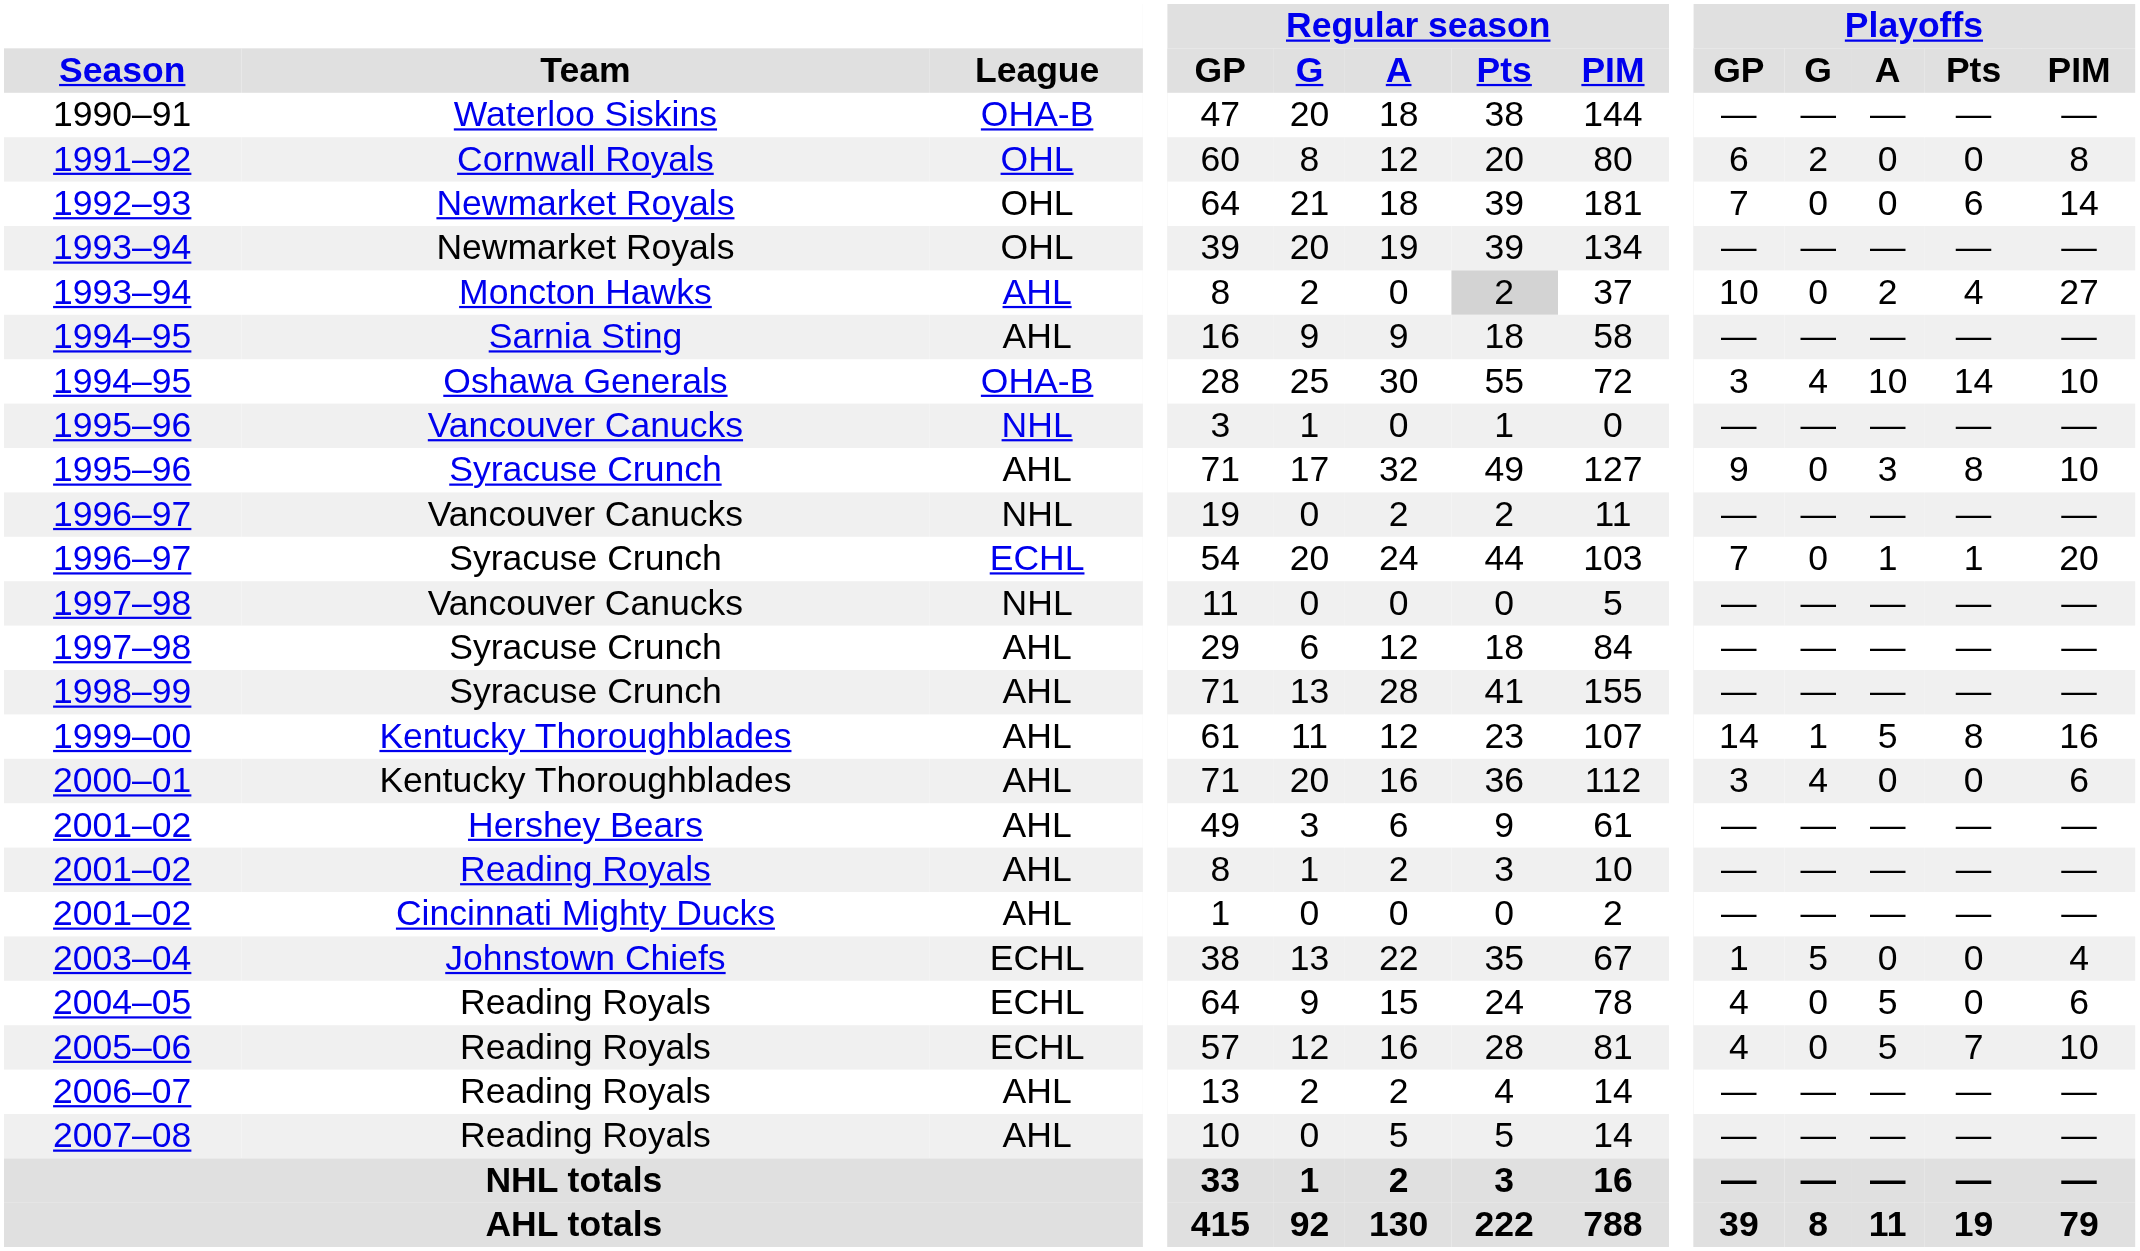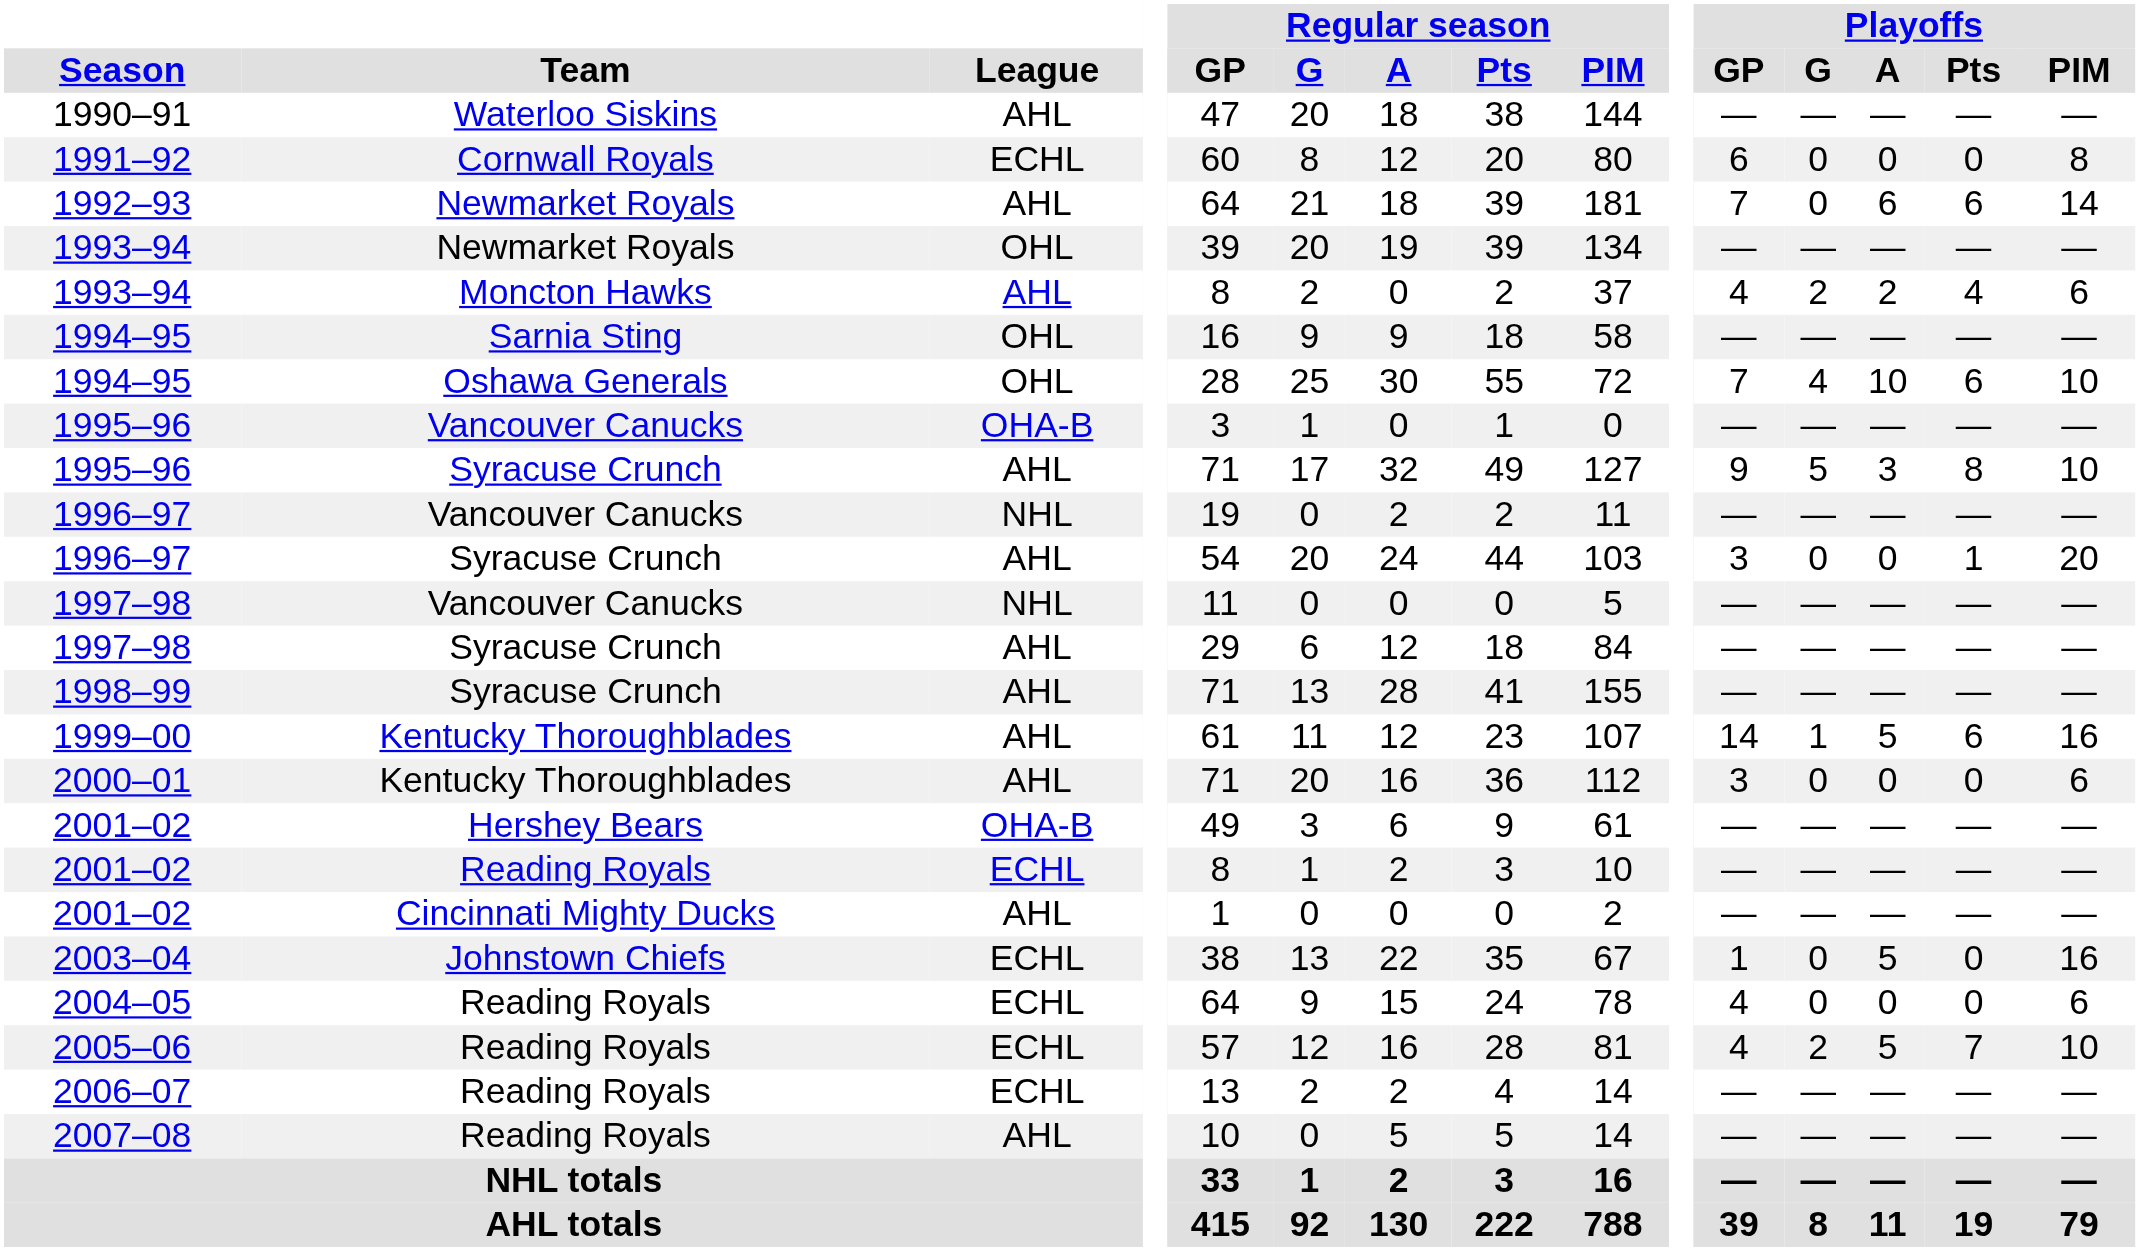 <table border="0" cellpadding="1" cellspacing="0" style="text-align:center; width:60em">
 <tr bgcolor="#e0e0e0">
 <th colspan="3" bgcolor="#ffffff"> </th>
 <th rowspan="99" bgcolor="#ffffff"> </th>
 <th colspan="5"><a href='#'>Regular season</a></th>
 <th rowspan="99" bgcolor="#ffffff"> </th>
 <th colspan="5"><a href='#'>Playoffs</a></th>
 </tr>
 <tr bgcolor="#e0e0e0">
 <th><a href='#'>Season</a></th>
 <th>Team</th>
 <th>League</th>
 <th>GP</th>
 <th><a href='#'>G</a></th>
 <th><a href='#'>A</a></th>
 <th><a href='#'>Pts</a></th>
 <th><a href='#'>PIM</a></th>
 <th>GP</th>
 <th>G</th>
 <th>A</th>
 <th>Pts</th>
 <th>PIM</th>
 </tr>
 <tr>
 <td>1990–91</td>
 <td><a href='#'>Waterloo Siskins</a></td>
-<td><a href='#'>OHA-B</a></td>
+<td>AHL</td>
 <td>47</td>
 <td>20</td>
 <td>18</td>
 <td>38</td>
 <td>144</td>
 <td>—</td>
 <td>—</td>
 <td>—</td>
 <td>—</td>
 <td>—</td>
 </tr>
 <tr bgcolor="#f0f0f0">
 <td><a href='#'>1991–92</a></td>
 <td><a href='#'>Cornwall Royals</a></td>
-<td><a href='#'>OHL</a></td>
+<td>ECHL</td>
 <td>60</td>
 <td>8</td>
 <td>12</td>
 <td>20</td>
 <td>80</td>
 <td>6</td>
-<td>2</td>
+<td>0</td>
 <td>0</td>
 <td>0</td>
 <td>8</td>
 </tr>
 <tr>
 <td><a href='#'>1992–93</a></td>
 <td><a href='#'>Newmarket Royals</a></td>
-<td>OHL</td>
+<td>AHL</td>
 <td>64</td>
 <td>21</td>
 <td>18</td>
 <td>39</td>
 <td>181</td>
 <td>7</td>
 <td>0</td>
-<td>0</td>
+<td>6</td>
 <td>6</td>
 <td>14</td>
 </tr>
 <tr bgcolor="#f0f0f0">
 <td><a href='#'>1993–94</a></td>
 <td>Newmarket Royals</td>
 <td>OHL</td>
 <td>39</td>
 <td>20</td>
 <td>19</td>
 <td>39</td>
 <td>134</td>
 <td>—</td>
 <td>—</td>
 <td>—</td>
 <td>—</td>
 <td>—</td>
 </tr>
 <tr>
 <td><a href='#'>1993–94</a></td>
 <td><a href='#'>Moncton Hawks</a></td>
 <td><a href='#'>AHL</a></td>
 <td>8</td>
 <td>2</td>
 <td>0</td>
-<td style="background: lightgrey;">2</td>
+<td>2</td>
 <td>37</td>
-<td>10</td>
-<td>0</td>
+<td>4</td>
+<td>2</td>
 <td>2</td>
 <td>4</td>
-<td>27</td>
+<td>6</td>
 </tr>
 <tr bgcolor="#f0f0f0">
 <td><a href='#'>1994–95</a></td>
 <td><a href='#'>Sarnia Sting</a></td>
-<td>AHL</td>
+<td>OHL</td>
 <td>16</td>
 <td>9</td>
 <td>9</td>
 <td>18</td>
 <td>58</td>
 <td>—</td>
 <td>—</td>
 <td>—</td>
 <td>—</td>
 <td>—</td>
 </tr>
 <tr>
 <td><a href='#'>1994–95</a></td>
 <td><a href='#'>Oshawa Generals</a></td>
-<td><a href='#'>OHA-B</a></td>
+<td>OHL</td>
 <td>28</td>
 <td>25</td>
 <td>30</td>
 <td>55</td>
 <td>72</td>
-<td>3</td>
+<td>7</td>
 <td>4</td>
 <td>10</td>
-<td>14</td>
+<td>6</td>
 <td>10</td>
 </tr>
 <tr bgcolor="#f0f0f0">
 <td><a href='#'>1995–96</a></td>
 <td><a href='#'>Vancouver Canucks</a></td>
-<td><a href='#'>NHL</a></td>
+<td><a href='#'>OHA-B</a></td>
 <td>3</td>
 <td>1</td>
 <td>0</td>
 <td>1</td>
 <td>0</td>
 <td>—</td>
 <td>—</td>
 <td>—</td>
 <td>—</td>
 <td>—</td>
 </tr>
 <tr>
 <td><a href='#'>1995–96</a></td>
 <td><a href='#'>Syracuse Crunch</a></td>
 <td>AHL</td>
 <td>71</td>
 <td>17</td>
 <td>32</td>
 <td>49</td>
 <td>127</td>
 <td>9</td>
-<td>0</td>
+<td>5</td>
 <td>3</td>
 <td>8</td>
 <td>10</td>
 </tr>
 <tr bgcolor="#f0f0f0">
 <td><a href='#'>1996–97</a></td>
 <td>Vancouver Canucks</td>
 <td>NHL</td>
 <td>19</td>
 <td>0</td>
 <td>2</td>
 <td>2</td>
 <td>11</td>
 <td>—</td>
 <td>—</td>
 <td>—</td>
 <td>—</td>
 <td>—</td>
 </tr>
 <tr>
 <td><a href='#'>1996–97</a></td>
 <td>Syracuse Crunch</td>
-<td><a href='#'>ECHL</a></td>
+<td>AHL</td>
 <td>54</td>
 <td>20</td>
 <td>24</td>
 <td>44</td>
 <td>103</td>
-<td>7</td>
+<td>3</td>
 <td>0</td>
-<td>1</td>
+<td>0</td>
 <td>1</td>
 <td>20</td>
 </tr>
 <tr bgcolor="#f0f0f0">
 <td><a href='#'>1997–98</a></td>
 <td>Vancouver Canucks</td>
 <td>NHL</td>
 <td>11</td>
 <td>0</td>
 <td>0</td>
 <td>0</td>
 <td>5</td>
 <td>—</td>
 <td>—</td>
 <td>—</td>
 <td>—</td>
 <td>—</td>
 </tr>
 <tr>
 <td><a href='#'>1997–98</a></td>
 <td>Syracuse Crunch</td>
 <td>AHL</td>
 <td>29</td>
 <td>6</td>
 <td>12</td>
 <td>18</td>
 <td>84</td>
 <td>—</td>
 <td>—</td>
 <td>—</td>
 <td>—</td>
 <td>—</td>
 </tr>
 <tr bgcolor="#f0f0f0">
 <td><a href='#'>1998–99</a></td>
 <td>Syracuse Crunch</td>
 <td>AHL</td>
 <td>71</td>
 <td>13</td>
 <td>28</td>
 <td>41</td>
 <td>155</td>
 <td>—</td>
 <td>—</td>
 <td>—</td>
 <td>—</td>
 <td>—</td>
 </tr>
 <tr>
 <td><a href='#'>1999–00</a></td>
 <td><a href='#'>Kentucky Thoroughblades</a></td>
 <td>AHL</td>
 <td>61</td>
 <td>11</td>
 <td>12</td>
 <td>23</td>
 <td>107</td>
 <td>14</td>
 <td>1</td>
 <td>5</td>
-<td>8</td>
+<td>6</td>
 <td>16</td>
 </tr>
 <tr bgcolor="#f0f0f0">
 <td><a href='#'>2000–01</a></td>
 <td>Kentucky Thoroughblades</td>
 <td>AHL</td>
 <td>71</td>
 <td>20</td>
 <td>16</td>
 <td>36</td>
 <td>112</td>
 <td>3</td>
-<td>4</td>
+<td>0</td>
 <td>0</td>
 <td>0</td>
 <td>6</td>
 </tr>
 <tr>
 <td><a href='#'>2001–02</a></td>
 <td><a href='#'>Hershey Bears</a></td>
-<td>AHL</td>
+<td><a href='#'>OHA-B</a></td>
 <td>49</td>
 <td>3</td>
 <td>6</td>
 <td>9</td>
 <td>61</td>
 <td>—</td>
 <td>—</td>
 <td>—</td>
 <td>—</td>
 <td>—</td>
 </tr>
 <tr bgcolor="#f0f0f0">
 <td><a href='#'>2001–02</a></td>
 <td><a href='#'>Reading Royals</a></td>
-<td>AHL</td>
+<td><a href='#'>ECHL</a></td>
 <td>8</td>
 <td>1</td>
 <td>2</td>
 <td>3</td>
 <td>10</td>
 <td>—</td>
 <td>—</td>
 <td>—</td>
 <td>—</td>
 <td>—</td>
 </tr>
 <tr>
 <td><a href='#'>2001–02</a></td>
 <td><a href='#'>Cincinnati Mighty Ducks</a></td>
 <td>AHL</td>
 <td>1</td>
 <td>0</td>
 <td>0</td>
 <td>0</td>
 <td>2</td>
 <td>—</td>
 <td>—</td>
 <td>—</td>
 <td>—</td>
 <td>—</td>
 </tr>
 <tr bgcolor="#f0f0f0">
 <td><a href='#'>2003–04</a></td>
 <td><a href='#'>Johnstown Chiefs</a></td>
 <td>ECHL</td>
 <td>38</td>
 <td>13</td>
 <td>22</td>
 <td>35</td>
 <td>67</td>
 <td>1</td>
+<td>0</td>
 <td>5</td>
 <td>0</td>
-<td>0</td>
-<td>4</td>
+<td>16</td>
 </tr>
 <tr>
 <td><a href='#'>2004–05</a></td>
 <td>Reading Royals</td>
 <td>ECHL</td>
 <td>64</td>
 <td>9</td>
 <td>15</td>
 <td>24</td>
 <td>78</td>
 <td>4</td>
 <td>0</td>
-<td>5</td>
+<td>0</td>
 <td>0</td>
 <td>6</td>
 </tr>
 <tr bgcolor="#f0f0f0">
 <td><a href='#'>2005–06</a></td>
 <td>Reading Royals</td>
 <td>ECHL</td>
 <td>57</td>
 <td>12</td>
 <td>16</td>
 <td>28</td>
 <td>81</td>
 <td>4</td>
-<td>0</td>
+<td>2</td>
 <td>5</td>
 <td>7</td>
 <td>10</td>
 </tr>
 <tr>
 <td><a href='#'>2006–07</a></td>
 <td>Reading Royals</td>
-<td>AHL</td>
+<td>ECHL</td>
 <td>13</td>
 <td>2</td>
 <td>2</td>
 <td>4</td>
 <td>14</td>
 <td>—</td>
 <td>—</td>
 <td>—</td>
 <td>—</td>
 <td>—</td>
 </tr>
 <tr bgcolor="#f0f0f0">
 <td><a href='#'>2007–08</a></td>
 <td>Reading Royals</td>
 <td>AHL</td>
 <td>10</td>
 <td>0</td>
 <td>5</td>
 <td>5</td>
 <td>14</td>
 <td>—</td>
 <td>—</td>
 <td>—</td>
 <td>—</td>
 <td>—</td>
 </tr>
 <tr>
 </tr>
 <tr ALIGN="center" bgcolor="#e0e0e0">
 <th colspan="3">NHL totals</th>
 <th ALIGN="center">33</th>
 <th ALIGN="center">1</th>
 <th ALIGN="center">2</th>
 <th ALIGN="center">3</th>
 <th ALIGN="center">16</th>
 <th ALIGN="center">—</th>
 <th ALIGN="center">—</th>
 <th ALIGN="center">—</th>
 <th ALIGN="center">—</th>
 <th ALIGN="center">—</th>
 </tr>
 <tr>
 </tr>
 <tr ALIGN="center" bgcolor="#e0e0e0">
 <th colspan="3">AHL totals</th>
 <th ALIGN="center">415</th>
 <th ALIGN="center">92</th>
 <th ALIGN="center">130</th>
 <th ALIGN="center">222</th>
 <th ALIGN="center">788</th>
 <th ALIGN="center">39</th>
 <th ALIGN="center">8</th>
 <th ALIGN="center">11</th>
 <th ALIGN="center">19</th>
 <th ALIGN="center">79</th>
 </tr>
 </table>
